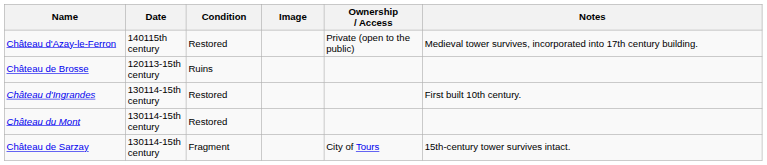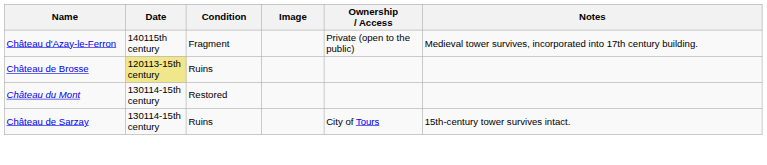 <table class="wikitable sortable" width="100%">
 <tr>
 <th width="16%">Name<br></th>
 <th width="8%">Date<br></th>
 <th width="10%">Condition<br></th>
 <th class="unsortable" width="96px">Image</th>
 <th width="13%">Ownership<br>/ Access</th>
 <th class="unsortable">Notes</th>
 </tr>
 <tr>
 <td><a href='#'>Château d'Azay-le-Ferron</a></td>
 <td><span>1401</span>15th century</td>
-<td>Restored</td>
+<td>Fragment</td>
 <td></td>
 <td>Private (open to the public)</td>
 <td>Medieval tower survives, incorporated into 17th century building.</td>
 </tr>
 <tr>
 <td><a href='#'>Château de Brosse</a></td>
-<td><span>1201</span>13-15th century</td>
+<td style="background: khaki;"><span>1201</span>13-15th century</td>
 <td>Ruins</td>
 <td></td>
 <td></td>
 <td></td>
-</tr>
-<tr>
-<td><em><a href='#'>Château d'Ingrandes</a></em></td>
-<td><span>1301</span>14-15th century</td>
-<td>Restored</td>
-<td></td>
-<td></td>
-<td>First built 10th century.</td>
 </tr>
 <tr>
 <td><em><a href='#'>Château du Mont</a></em></td>
 <td><span>1301</span>14-15th century</td>
 <td>Restored</td>
 <td></td>
 <td></td>
 <td></td>
 </tr>
 <tr>
 <td><a href='#'>Château de Sarzay</a></td>
 <td><span>1301</span>14-15th century</td>
-<td>Fragment</td>
+<td>Ruins</td>
 <td></td>
 <td>City of <a href='#'>Tours</a></td>
 <td>15th-century tower survives intact.</td>
 </tr>
 </table>
